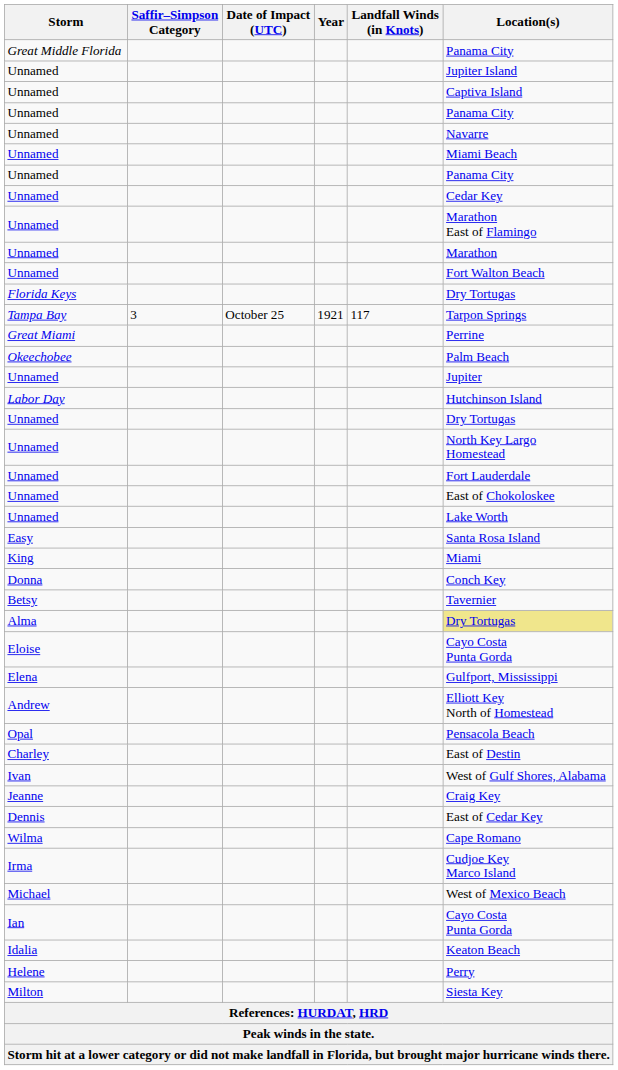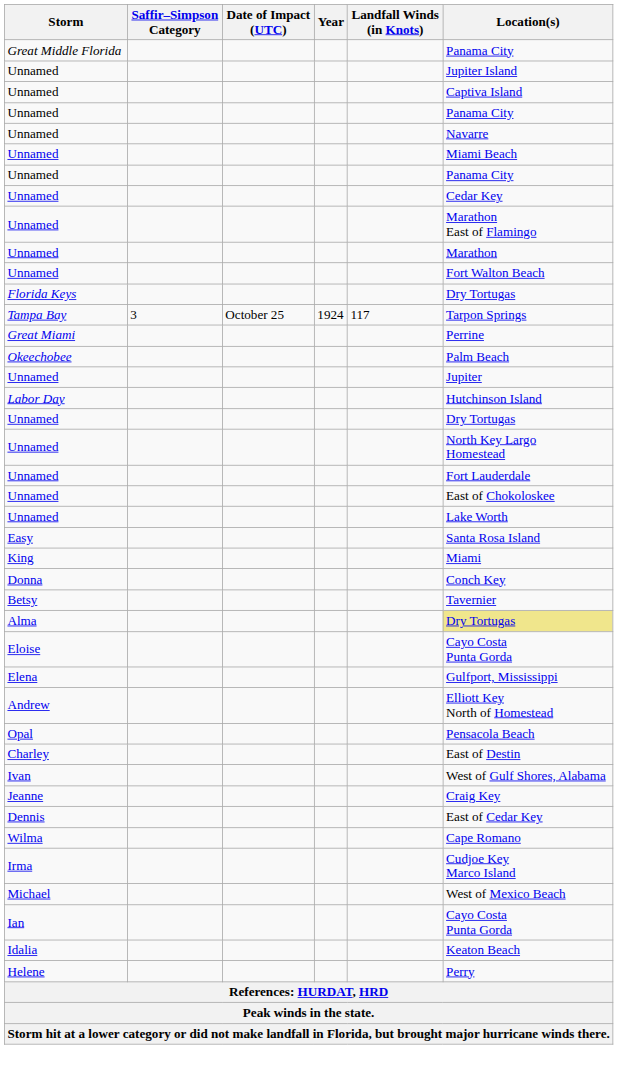 <table class = "wikitable sortable">
 <tr>
 <th>Storm</th>
 <th><a href='#'>Saffir–Simpson</a><br>Category</th>
 <th>Date of Impact<br>(<a href='#'>UTC</a>)</th>
 <th>Year</th>
 <th>Landfall Winds<br>(in <a href='#'>Knots</a>)</th>
 <th>Location(s)</th>
 </tr>
 <tr>
 <td><em>Great Middle Florida</em></td>
 <td></td>
 <td></td>
 <td></td>
 <td></td>
 <td><a href='#'>Panama City</a></td>
 </tr>
 <tr>
 <td>Unnamed</td>
 <td></td>
 <td></td>
 <td></td>
 <td></td>
 <td><a href='#'>Jupiter Island</a></td>
 </tr>
 <tr>
 <td>Unnamed</td>
 <td></td>
 <td></td>
 <td></td>
 <td></td>
 <td><a href='#'>Captiva Island</a></td>
 </tr>
 <tr>
 <td>Unnamed</td>
 <td></td>
 <td></td>
 <td></td>
 <td></td>
 <td><a href='#'>Panama City</a></td>
 </tr>
 <tr>
 <td>Unnamed</td>
 <td></td>
 <td></td>
 <td></td>
 <td></td>
 <td><a href='#'>Navarre</a></td>
 </tr>
 <tr>
 <td><a href='#'>Unnamed</a></td>
 <td></td>
 <td></td>
 <td></td>
 <td></td>
 <td><a href='#'>Miami Beach</a></td>
 </tr>
 <tr>
 <td>Unnamed</td>
 <td></td>
 <td></td>
 <td></td>
 <td></td>
 <td><a href='#'>Panama City</a></td>
 </tr>
 <tr>
 <td><a href='#'>Unnamed</a></td>
 <td></td>
 <td></td>
 <td></td>
 <td></td>
 <td><a href='#'>Cedar Key</a></td>
 </tr>
 <tr>
 <td><a href='#'>Unnamed</a></td>
 <td></td>
 <td></td>
 <td></td>
 <td></td>
 <td><a href='#'>Marathon</a><br>East of <a href='#'>Flamingo</a></td>
 </tr>
 <tr>
 <td><a href='#'>Unnamed</a></td>
 <td></td>
 <td></td>
 <td></td>
 <td></td>
 <td><a href='#'>Marathon</a></td>
 </tr>
 <tr>
 <td><a href='#'>Unnamed</a></td>
 <td></td>
 <td></td>
 <td></td>
 <td></td>
 <td><a href='#'>Fort Walton Beach</a></td>
 </tr>
 <tr>
 <td><a href='#'><em>Florida Keys</em></a></td>
 <td></td>
 <td></td>
 <td></td>
 <td></td>
 <td><a href='#'>Dry Tortugas</a></td>
 </tr>
 <tr>
 <td><a href='#'><em>Tampa Bay</em></a></td>
 <td>3</td>
 <td>October 25</td>
-<td>1921</td>
+<td>1924</td>
 <td>117</td>
 <td><a href='#'>Tarpon Springs</a></td>
 </tr>
 <tr>
 <td><em><a href='#'>Great Miami</a></em></td>
 <td></td>
 <td></td>
 <td></td>
 <td></td>
 <td><a href='#'>Perrine</a></td>
 </tr>
 <tr>
 <td><em><a href='#'>Okeechobee</a></em></td>
 <td></td>
 <td></td>
 <td></td>
 <td></td>
 <td><a href='#'>Palm Beach</a></td>
 </tr>
 <tr>
 <td><a href='#'>Unnamed</a></td>
 <td></td>
 <td></td>
 <td></td>
 <td></td>
 <td><a href='#'>Jupiter</a></td>
 </tr>
 <tr>
 <td><em><a href='#'>Labor Day</a></em></td>
 <td></td>
 <td></td>
 <td></td>
 <td></td>
 <td><a href='#'>Hutchinson Island</a></td>
 </tr>
 <tr>
 <td><a href='#'>Unnamed</a></td>
 <td></td>
 <td></td>
 <td></td>
 <td></td>
 <td><a href='#'>Dry Tortugas</a></td>
 </tr>
 <tr>
 <td><a href='#'>Unnamed</a></td>
 <td></td>
 <td></td>
 <td></td>
 <td></td>
 <td><a href='#'>North Key Largo</a><br><a href='#'>Homestead</a></td>
 </tr>
 <tr>
 <td><a href='#'>Unnamed</a></td>
 <td></td>
 <td></td>
 <td></td>
 <td></td>
 <td><a href='#'>Fort Lauderdale</a></td>
 </tr>
 <tr>
 <td><a href='#'>Unnamed</a></td>
 <td></td>
 <td></td>
 <td></td>
 <td></td>
 <td>East of <a href='#'>Chokoloskee</a></td>
 </tr>
 <tr>
 <td><a href='#'>Unnamed</a></td>
 <td></td>
 <td></td>
 <td></td>
 <td></td>
 <td><a href='#'>Lake Worth</a></td>
 </tr>
 <tr>
 <td><a href='#'>Easy</a></td>
 <td></td>
 <td></td>
 <td></td>
 <td></td>
 <td><a href='#'>Santa Rosa Island</a></td>
 </tr>
 <tr>
 <td><a href='#'>King</a></td>
 <td></td>
 <td></td>
 <td></td>
 <td></td>
 <td><a href='#'>Miami</a></td>
 </tr>
 <tr>
 <td><a href='#'>Donna</a></td>
 <td></td>
 <td></td>
 <td></td>
 <td></td>
 <td><a href='#'>Conch Key</a></td>
 </tr>
 <tr>
 <td><a href='#'>Betsy</a></td>
 <td></td>
 <td></td>
 <td></td>
 <td></td>
 <td><a href='#'>Tavernier</a></td>
 </tr>
 <tr>
 <td><a href='#'>Alma</a></td>
 <td></td>
 <td></td>
 <td></td>
 <td></td>
 <td style="background: khaki;"><a href='#'>Dry Tortugas</a></td>
 </tr>
 <tr>
 <td><a href='#'>Eloise</a></td>
 <td></td>
 <td></td>
 <td></td>
 <td></td>
 <td><a href='#'>Cayo Costa</a><br><a href='#'>Punta Gorda</a></td>
 </tr>
 <tr>
 <td><a href='#'>Elena</a></td>
 <td></td>
 <td></td>
 <td></td>
 <td></td>
 <td><a href='#'>Gulfport, Mississippi</a></td>
 </tr>
 <tr>
 <td><a href='#'>Andrew</a></td>
 <td></td>
 <td></td>
 <td></td>
 <td></td>
 <td><a href='#'>Elliott Key</a><br>North of <a href='#'>Homestead</a></td>
 </tr>
 <tr>
 <td><a href='#'>Opal</a></td>
 <td></td>
 <td></td>
 <td></td>
 <td></td>
 <td><a href='#'>Pensacola Beach</a></td>
 </tr>
 <tr>
 <td><a href='#'>Charley</a></td>
 <td></td>
 <td></td>
 <td></td>
 <td></td>
 <td>East of <a href='#'>Destin</a></td>
 </tr>
 <tr>
 <td><a href='#'>Ivan</a></td>
 <td></td>
 <td></td>
 <td></td>
 <td></td>
 <td>West of <a href='#'>Gulf Shores, Alabama</a></td>
 </tr>
 <tr>
 <td><a href='#'>Jeanne</a></td>
 <td></td>
 <td></td>
 <td></td>
 <td></td>
 <td><a href='#'>Craig Key</a></td>
 </tr>
 <tr>
 <td><a href='#'>Dennis</a></td>
 <td></td>
 <td></td>
 <td></td>
 <td></td>
 <td>East of <a href='#'>Cedar Key</a></td>
 </tr>
 <tr>
 <td><a href='#'>Wilma</a></td>
 <td></td>
 <td></td>
 <td></td>
 <td></td>
 <td><a href='#'>Cape Romano</a></td>
 </tr>
 <tr>
 <td><a href='#'>Irma</a></td>
 <td></td>
 <td></td>
 <td></td>
 <td></td>
 <td><a href='#'>Cudjoe Key</a><br><a href='#'>Marco Island</a></td>
 </tr>
 <tr>
 <td><a href='#'>Michael</a></td>
 <td></td>
 <td></td>
 <td></td>
 <td></td>
 <td>West of <a href='#'>Mexico Beach</a></td>
 </tr>
 <tr>
 <td><a href='#'>Ian</a></td>
 <td></td>
 <td></td>
 <td></td>
 <td></td>
 <td><a href='#'>Cayo Costa</a><br><a href='#'>Punta Gorda</a></td>
 </tr>
 <tr>
 <td><a href='#'>Idalia</a></td>
 <td></td>
 <td></td>
 <td></td>
 <td></td>
 <td><a href='#'>Keaton Beach</a></td>
 </tr>
 <tr>
 <td><a href='#'>Helene</a></td>
 <td></td>
 <td></td>
 <td></td>
 <td></td>
 <td><a href='#'>Perry</a></td>
 </tr>
 <tr>
-<td><a href='#'>Milton</a></td>
-<td></td>
-<td></td>
-<td></td>
-<td></td>
-<td><a href='#'>Siesta Key</a></td>
-</tr>
-<tr>
 <th colspan="6">References: <a href='#'>HURDAT</a>, <a href='#'>HRD</a></th>
 </tr>
 <tr>
 <th colspan="6"> Peak winds in the state.</th>
 </tr>
 <tr>
 <th colspan="6"> Storm hit at a lower category or did not make landfall in Florida, but brought major hurricane winds there.</th>
 </tr>
 </table>
